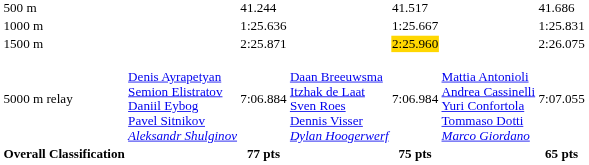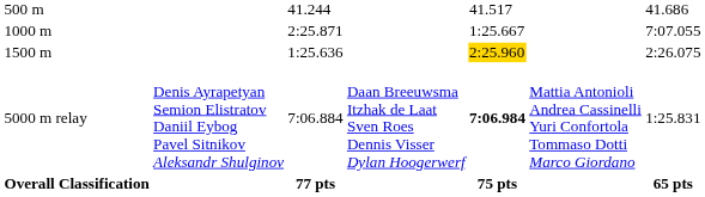 <table>
 <tr>
 <td>500 m</td>
 <td></td>
 <td>41.244</td>
 <td></td>
 <td>41.517</td>
 <td></td>
 <td>41.686</td>
 </tr>
 <tr>
 <td>1000 m</td>
 <td></td>
-<td>1:25.636</td>
+<td>2:25.871</td>
 <td></td>
 <td>1:25.667</td>
 <td></td>
-<td>1:25.831</td>
+<td>7:07.055</td>
 </tr>
 <tr>
 <td>1500 m</td>
 <td></td>
-<td>2:25.871</td>
+<td>1:25.636</td>
 <td></td>
 <td style="background: gold;">2:25.960</td>
 <td></td>
 <td>2:26.075</td>
 </tr>
 <tr>
 <td>5000 m relay</td>
 <td><br><a href='#'>Denis Ayrapetyan</a><br><a href='#'>Semion Elistratov</a><br><a href='#'>Daniil Eybog</a><br><a href='#'>Pavel Sitnikov</a><br><em><a href='#'>Aleksandr Shulginov</a></em></td>
 <td>7:06.884</td>
 <td><br><a href='#'>Daan Breeuwsma</a><br><a href='#'>Itzhak de Laat</a><br><a href='#'>Sven Roes</a><br><a href='#'>Dennis Visser</a><br><em><a href='#'>Dylan Hoogerwerf</a></em></td>
-<td>7:06.984</td>
+<td><strong>7:06.984</strong></td>
 <td><br><a href='#'>Mattia Antonioli</a><br><a href='#'>Andrea Cassinelli</a><br><a href='#'>Yuri Confortola</a><br><a href='#'>Tommaso Dotti</a><br><em><a href='#'>Marco Giordano</a></em></td>
-<td>7:07.055</td>
+<td>1:25.831</td>
 </tr>
 <tr>
 <th>Overall Classification</th>
 <th></th>
 <th>77 pts</th>
 <th></th>
 <th>75 pts</th>
 <th></th>
 <th>65 pts</th>
 </tr>
 </table>
